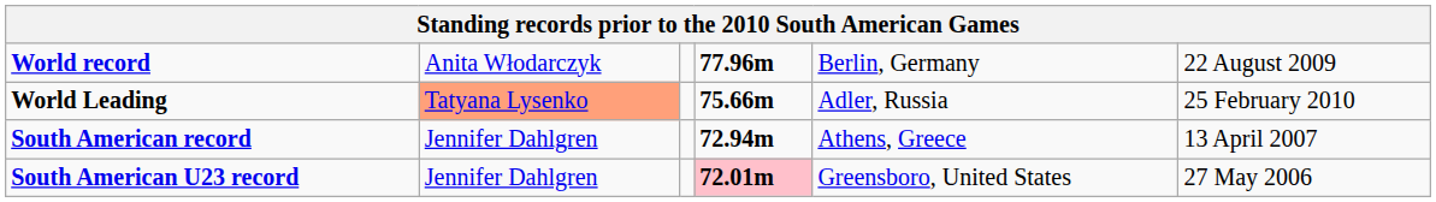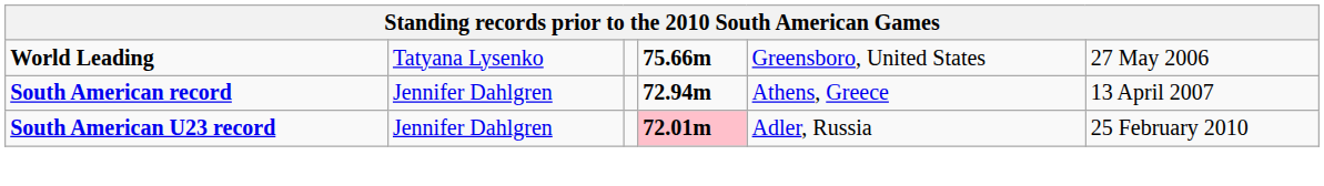 <table class="wikitable" width=75%>
 <tr>
 <th colspan="6">Standing records prior to the 2010 South American Games</th>
 </tr>
 <tr>
-<td><strong><a href='#'>World record</a></strong></td>
-<td><a href='#'>Anita Włodarczyk</a></td>
-<td align=left></td>
-<td><strong>77.96m</strong></td>
-<td><a href='#'>Berlin</a>, Germany</td>
-<td>22 August 2009</td>
-</tr>
-<tr>
 <td><strong>World Leading</strong></td>
-<td style="background: lightsalmon;"><a href='#'>Tatyana Lysenko</a></td>
+<td><a href='#'>Tatyana Lysenko</a></td>
 <td align=left></td>
 <td><strong>75.66m</strong></td>
-<td><a href='#'>Adler</a>, Russia</td>
-<td>25 February 2010</td>
+<td><a href='#'>Greensboro</a>, United States</td>
+<td>27 May 2006</td>
 </tr>
 <tr>
 <td><strong><a href='#'>South American record</a></strong></td>
 <td><a href='#'>Jennifer Dahlgren</a></td>
 <td align=left></td>
 <td><strong>72.94m</strong></td>
 <td><a href='#'>Athens</a>, <a href='#'>Greece</a></td>
 <td>13 April 2007</td>
 </tr>
 <tr>
 <td><strong><a href='#'>South American U23 record</a></strong></td>
 <td><a href='#'>Jennifer Dahlgren</a></td>
 <td align=left></td>
 <td style="background: pink;"><strong>72.01m</strong></td>
-<td><a href='#'>Greensboro</a>, United States</td>
-<td>27 May 2006</td>
+<td><a href='#'>Adler</a>, Russia</td>
+<td>25 February 2010</td>
 </tr>
 </table>
